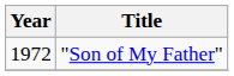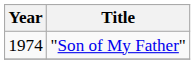 <table class="wikitable">
 <tr>
 <th>Year</th>
 <th>Title</th>
 </tr>
 <tr>
-<td>1972</td>
+<td>1974</td>
 <td>"<a href='#'>Son of My Father</a>"</td>
 </tr>
 <tr>
 </tr>
 </table>
